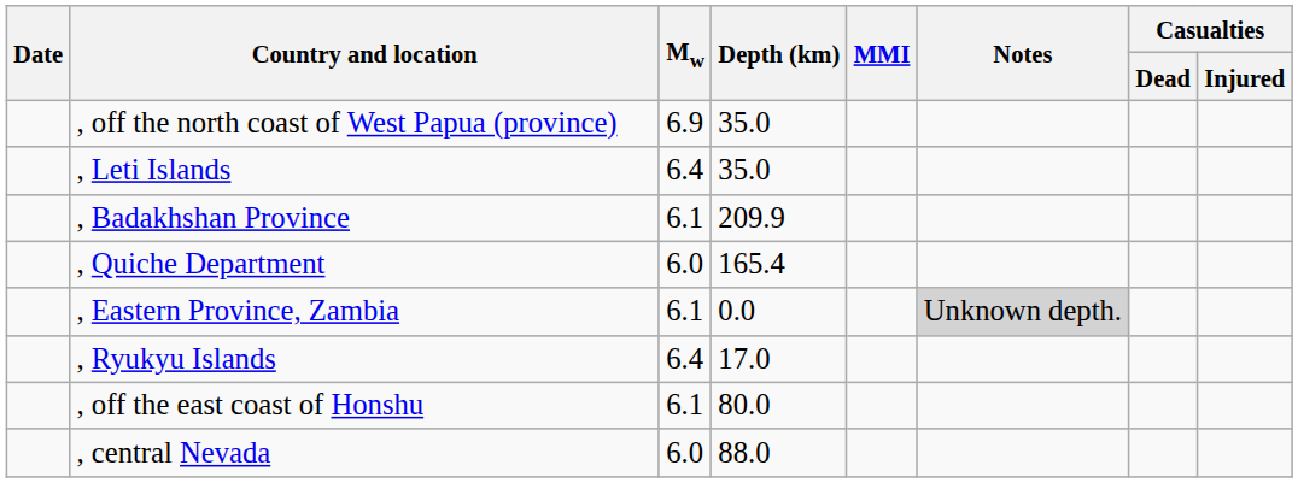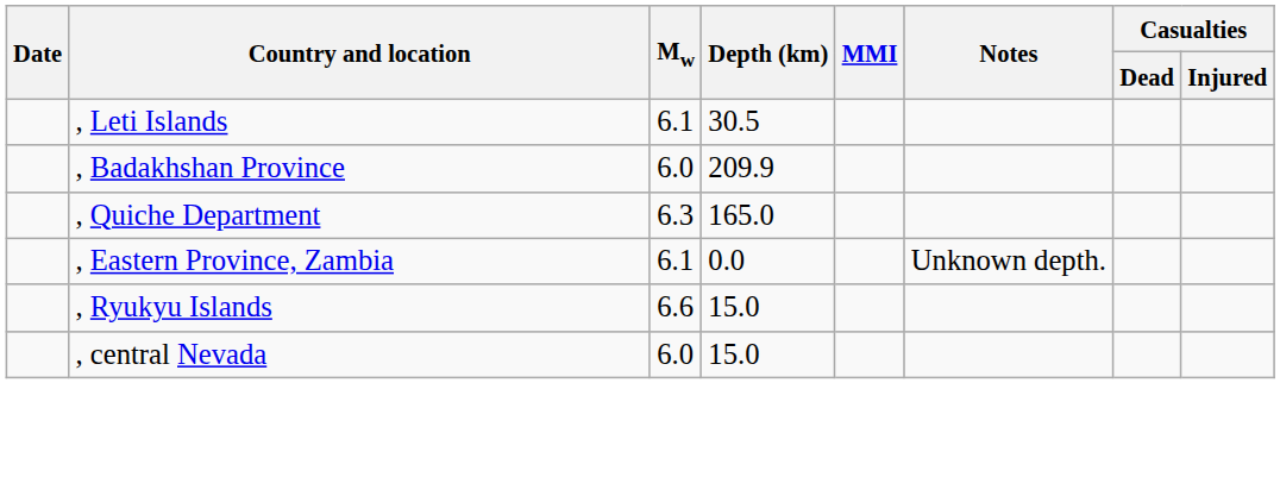 <table class="wikitable sortable sort-under" style="border:1px black; margin-left:1em;">
 <tr>
 <th rowspan="2"><small>Date</small></th>
 <th rowspan="2" style="width: 310px"><small>Country and location</small></th>
 <th rowspan="2"><small>M<sub>w</sub></small></th>
 <th rowspan="2"><small>Depth (km)</small></th>
 <th rowspan="2"><small><a href='#'>MMI</a></small></th>
 <th rowspan="2" class="unsortable"><small>Notes</small></th>
 <th colspan="2"><small>Casualties</small></th>
 </tr>
 <tr>
 <th><small>Dead</small></th>
 <th><small>Injured</small></th>
 </tr>
 <tr>
 <td></td>
-<td>, off the north coast of <a href='#'>West Papua (province)</a></td>
-<td>6.9</td>
-<td>35.0</td>
-<td></td>
-<td></td>
-<td></td>
-<td></td>
-</tr>
-<tr>
-<td></td>
 <td>, <a href='#'>Leti Islands</a></td>
-<td>6.4</td>
-<td>35.0</td>
+<td>6.1</td>
+<td>30.5</td>
 <td></td>
 <td></td>
 <td></td>
 <td></td>
 </tr>
 <tr>
 <td></td>
 <td>, <a href='#'>Badakhshan Province</a></td>
-<td>6.1</td>
+<td>6.0</td>
 <td>209.9</td>
 <td></td>
 <td></td>
 <td></td>
 <td></td>
 </tr>
 <tr>
 <td></td>
 <td>, <a href='#'>Quiche Department</a></td>
-<td>6.0</td>
-<td>165.4</td>
+<td>6.3</td>
+<td>165.0</td>
 <td></td>
 <td></td>
 <td></td>
 <td></td>
 </tr>
 <tr>
 <td></td>
 <td>, <a href='#'>Eastern Province, Zambia</a></td>
 <td>6.1</td>
 <td>0.0</td>
 <td></td>
-<td style="background: lightgrey;">Unknown depth.</td>
+<td>Unknown depth.</td>
 <td></td>
 <td></td>
 </tr>
 <tr>
 <td></td>
 <td>, <a href='#'>Ryukyu Islands</a></td>
-<td>6.4</td>
-<td>17.0</td>
-<td></td>
-<td></td>
-<td></td>
-<td></td>
-</tr>
-<tr>
-<td></td>
-<td>, off the east coast of <a href='#'>Honshu</a></td>
-<td>6.1</td>
-<td>80.0</td>
+<td>6.6</td>
+<td>15.0</td>
 <td></td>
 <td></td>
 <td></td>
 <td></td>
 </tr>
 <tr>
 <td></td>
 <td>, central <a href='#'>Nevada</a></td>
 <td>6.0</td>
-<td>88.0</td>
+<td>15.0</td>
 <td></td>
 <td></td>
 <td></td>
 <td></td>
 </tr>
 </table>
